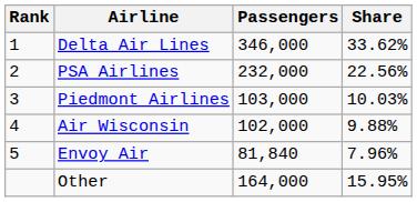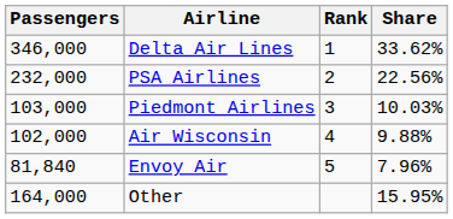 <table class="wikitable sortable" style="font-size: 95%">
 <tr>
+<th>Passengers</th>
+<th>Airline</th>
 <th>Rank</th>
-<th>Airline</th>
-<th>Passengers</th>
 <th>Share</th>
 </tr>
 <tr>
+<td>346,000</td>
+<td><a href='#'>Delta Air Lines</a></td>
 <td>1</td>
-<td><a href='#'>Delta Air Lines</a></td>
-<td>346,000</td>
 <td>33.62%</td>
 </tr>
 <tr>
+<td>232,000</td>
+<td><a href='#'>PSA Airlines</a></td>
 <td>2</td>
-<td><a href='#'>PSA Airlines</a></td>
-<td>232,000</td>
 <td>22.56%</td>
 </tr>
 <tr>
+<td>103,000</td>
+<td><a href='#'>Piedmont Airlines</a></td>
 <td>3</td>
-<td><a href='#'>Piedmont Airlines</a></td>
-<td>103,000</td>
 <td>10.03%</td>
 </tr>
 <tr>
+<td>102,000</td>
+<td><a href='#'>Air Wisconsin</a></td>
 <td>4</td>
-<td><a href='#'>Air Wisconsin</a></td>
-<td>102,000</td>
 <td>9.88%</td>
 </tr>
 <tr>
+<td>81,840</td>
+<td><a href='#'>Envoy Air</a></td>
 <td>5</td>
-<td><a href='#'>Envoy Air</a></td>
-<td>81,840</td>
 <td>7.96%</td>
 </tr>
 <tr>
+<td>164,000</td>
+<td>Other</td>
 <td></td>
-<td>Other</td>
-<td>164,000</td>
 <td>15.95%</td>
 </tr>
 </table>
